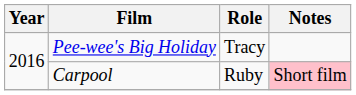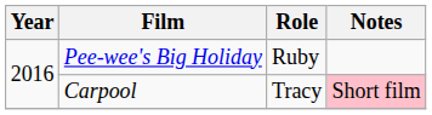 <table class="wikitable">
 <tr>
 <th>Year</th>
 <th>Film</th>
 <th>Role</th>
 <th>Notes</th>
 </tr>
 <tr>
 <td rowspan="2">2016</td>
 <td><em><a href='#'>Pee-wee's Big Holiday</a></em></td>
-<td>Tracy</td>
+<td>Ruby</td>
 <td></td>
 </tr>
 <tr>
 <td><em>Carpool</em></td>
-<td>Ruby</td>
+<td>Tracy</td>
 <td style="background: pink;">Short film</td>
 </tr>
 <tr>
 </tr>
 </table>
